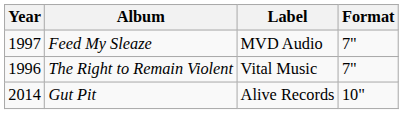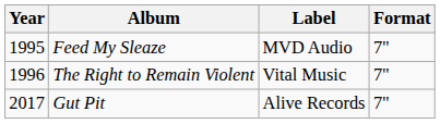 <table class="wikitable">
 <tr>
 <th>Year</th>
 <th>Album</th>
 <th>Label</th>
 <th>Format</th>
 </tr>
 <tr>
-<td>1997</td>
+<td>1995</td>
 <td><em>Feed My Sleaze</em></td>
 <td>MVD Audio</td>
 <td>7"</td>
 </tr>
 <tr>
 <td>1996</td>
 <td><em>The Right to Remain Violent</em></td>
 <td>Vital Music</td>
 <td>7"</td>
 </tr>
 <tr>
-<td>2014</td>
+<td>2017</td>
 <td><em>Gut Pit</em></td>
 <td>Alive Records</td>
-<td>10"</td>
+<td>7"</td>
 </tr>
 </table>
